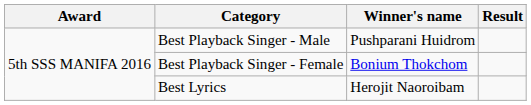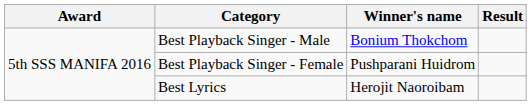 <table class="wikitable sortable">
 <tr>
 <th>Award</th>
 <th>Category</th>
 <th>Winner's name</th>
 <th>Result</th>
 </tr>
 <tr>
 <td rowspan="3">5th SSS MANIFA 2016</td>
 <td>Best Playback Singer - Male</td>
-<td>Pushparani Huidrom</td>
+<td><a href='#'>Bonium Thokchom</a></td>
 <td></td>
 </tr>
 <tr>
 <td>Best Playback Singer - Female</td>
-<td><a href='#'>Bonium Thokchom</a></td>
+<td>Pushparani Huidrom</td>
 <td></td>
 </tr>
 <tr>
 <td>Best Lyrics</td>
 <td>Herojit Naoroibam</td>
 <td></td>
 </tr>
 </table>
